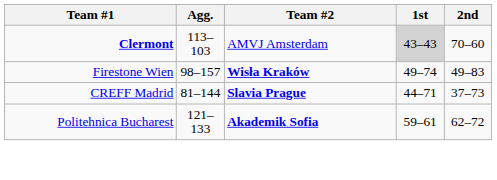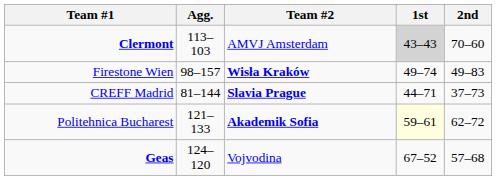 <table class=wikitable style="text-align:center">
 <tr>
 <th width=200>Team #1</th>
 <th width=50>Agg.</th>
 <th width=200>Team #2</th>
 <th width=50>1st</th>
 <th width=50>2nd</th>
 </tr>
 <tr>
 <td align=right><strong><a href='#'>Clermont</a></strong> </td>
 <td align=center>113–103</td>
 <td align=left> <a href='#'>AMVJ Amsterdam</a></td>
 <td align=center style="background: lightgrey;">43–43</td>
 <td align=center>70–60</td>
 </tr>
 <tr>
 <td align=right><a href='#'>Firestone Wien</a> </td>
 <td align=center>98–157</td>
 <td align=left> <strong><a href='#'>Wisła Kraków</a></strong></td>
 <td align=center>49–74</td>
 <td align=center>49–83</td>
 </tr>
 <tr>
 <td align=right><a href='#'>CREFF Madrid</a> </td>
 <td align=center>81–144</td>
 <td align=left> <strong><a href='#'>Slavia Prague</a></strong></td>
 <td align=center>44–71</td>
 <td align=center>37–73</td>
 </tr>
 <tr>
 <td align=right><a href='#'>Politehnica Bucharest</a> </td>
 <td align=center>121–133</td>
 <td align=left> <strong><a href='#'>Akademik Sofia</a></strong></td>
-<td align=center>59–61</td>
+<td align=center style="background: lightyellow;">59–61</td>
 <td align=center>62–72</td>
 </tr>
+<tr>
+<td align=right><strong><a href='#'>Geas</a></strong> </td>
+<td align=center>124–120</td>
+<td align=left> <a href='#'>Vojvodina</a></td>
+<td align=center>67–52</td>
+<td align=center>57–68</td>
+</tr>
 </table>
